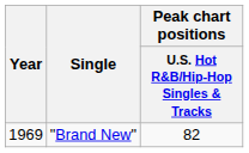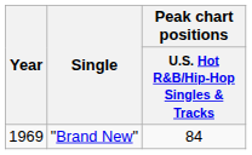 <table class="wikitable">
 <tr>
 <th rowspan="2">Year</th>
 <th rowspan="2">Single</th>
 <th colspan="1">Peak chart positions</th>
 </tr>
 <tr>
 <th width="100"><small>U.S. <a href='#'>Hot R&B/Hip-Hop Singles & Tracks</a></small></th>
 </tr>
 <tr>
 <td align="center">1969</td>
 <td align="left">"<a href='#'>Brand New</a>"</td>
-<td align="center">82</td>
+<td align="center">84</td>
 </tr>
 </table>
